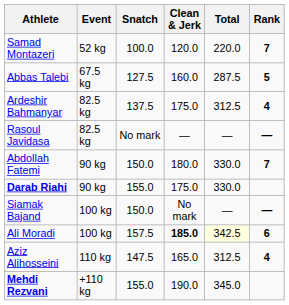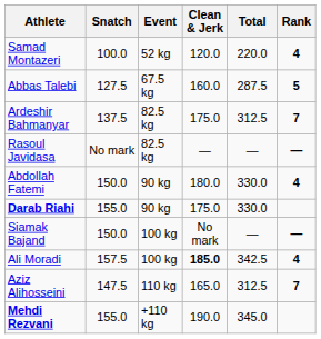 <table class="wikitable" width="60%" style="text-align:center; font-size:90%">
 <tr>
 <th width="20%">Athlete</th>
+<th width="11%">Snatch</th>
 <th width="8%">Event</th>
-<th width="11%">Snatch</th>
 <th width="11%">Clean & Jerk</th>
 <th width="13%">Total</th>
 <th width="6%">Rank</th>
 </tr>
 <tr>
 <td align="left"><a href='#'>Samad Montazeri</a></td>
+<td>100.0</td>
 <td align="left">52 kg</td>
-<td>100.0</td>
 <td>120.0</td>
 <td>220.0</td>
-<td><strong>7</strong></td>
+<td><strong>4</strong></td>
 </tr>
 <tr>
 <td align="left"><a href='#'>Abbas Talebi</a></td>
+<td>127.5</td>
 <td align="left">67.5 kg</td>
-<td>127.5</td>
 <td>160.0</td>
 <td>287.5</td>
 <td><strong>5</strong></td>
 </tr>
 <tr>
 <td align="left"><a href='#'>Ardeshir Bahmanyar</a></td>
+<td>137.5</td>
 <td align="left">82.5 kg</td>
-<td>137.5</td>
 <td>175.0</td>
 <td>312.5</td>
-<td><strong>4</strong></td>
+<td><strong>7</strong></td>
 </tr>
 <tr>
 <td align="left"><a href='#'>Rasoul Javidasa</a></td>
+<td>No mark</td>
 <td align="left">82.5 kg</td>
-<td>No mark</td>
 <td>—</td>
 <td>—</td>
 <td><strong>—</strong></td>
 </tr>
 <tr>
 <td align="left"><a href='#'>Abdollah Fatemi</a></td>
+<td>150.0</td>
 <td align="left">90 kg</td>
-<td>150.0</td>
 <td>180.0</td>
 <td>330.0</td>
-<td><strong>7</strong></td>
+<td><strong>4</strong></td>
 </tr>
 <tr>
 <td align="left"><strong><a href='#'>Darab Riahi</a></strong></td>
+<td>155.0</td>
 <td align="left">90 kg</td>
-<td>155.0</td>
 <td>175.0</td>
 <td>330.0</td>
 <td></td>
 </tr>
 <tr>
 <td align="left"><a href='#'>Siamak Bajand</a></td>
+<td>150.0</td>
 <td align="left">100 kg</td>
-<td>150.0</td>
 <td>No mark</td>
 <td>—</td>
 <td><strong>—</strong></td>
 </tr>
 <tr>
 <td align="left"><a href='#'>Ali Moradi</a></td>
+<td>157.5</td>
 <td align="left">100 kg</td>
-<td>157.5</td>
 <td><strong>185.0</strong></td>
-<td style="background: lightyellow;">342.5</td>
-<td><strong>6</strong></td>
+<td>342.5</td>
+<td><strong>4</strong></td>
 </tr>
 <tr>
 <td align="left"><a href='#'>Aziz Alihosseini</a></td>
+<td>147.5</td>
 <td align="left">110 kg</td>
-<td>147.5</td>
 <td>165.0</td>
 <td>312.5</td>
-<td><strong>4</strong></td>
+<td><strong>7</strong></td>
 </tr>
 <tr>
 <td align="left"><strong><a href='#'>Mehdi Rezvani</a></strong></td>
+<td>155.0</td>
 <td align="left">+110 kg</td>
-<td>155.0</td>
 <td>190.0</td>
 <td>345.0</td>
 <td></td>
 </tr>
 </table>
